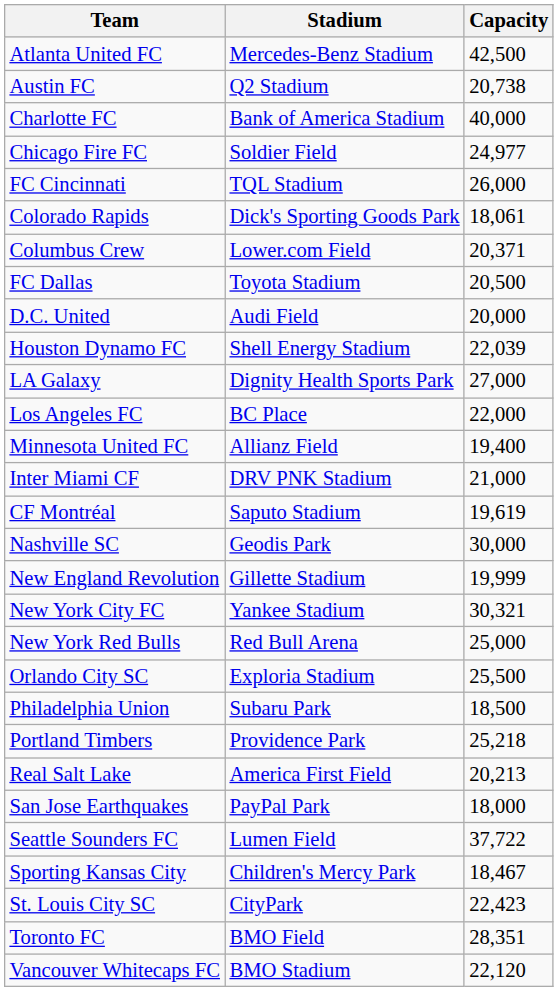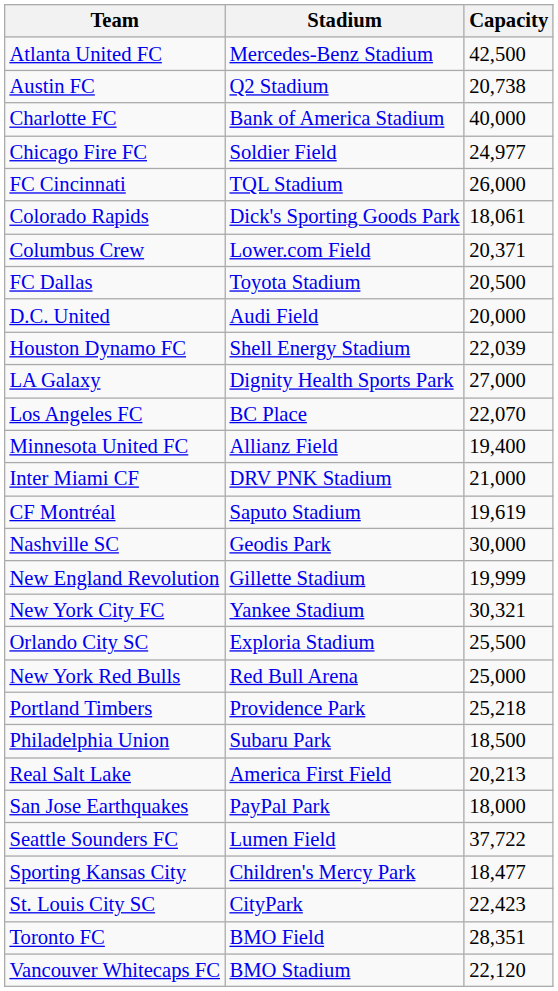 <table class="wikitable sortable" style="text-align:left">
 <tr>
 <th>Team</th>
 <th>Stadium</th>
 <th>Capacity</th>
 </tr>
 <tr>
 <td><a href='#'>Atlanta United FC</a></td>
 <td><a href='#'>Mercedes-Benz Stadium</a></td>
 <td>42,500</td>
 </tr>
 <tr>
 <td><a href='#'>Austin FC</a></td>
 <td><a href='#'>Q2 Stadium</a></td>
 <td>20,738</td>
 </tr>
 <tr>
 <td><a href='#'>Charlotte FC</a></td>
 <td><a href='#'>Bank of America Stadium</a></td>
 <td>40,000</td>
 </tr>
 <tr>
 <td><a href='#'>Chicago Fire FC</a></td>
 <td><a href='#'>Soldier Field</a></td>
 <td>24,977</td>
 </tr>
 <tr>
 <td><a href='#'>FC Cincinnati</a></td>
 <td><a href='#'>TQL Stadium</a></td>
 <td>26,000</td>
 </tr>
 <tr>
 <td><a href='#'>Colorado Rapids</a></td>
 <td><a href='#'>Dick's Sporting Goods Park</a></td>
 <td>18,061</td>
 </tr>
 <tr>
 <td><a href='#'>Columbus Crew</a></td>
 <td><a href='#'>Lower.com Field</a></td>
 <td>20,371</td>
 </tr>
 <tr>
 <td><a href='#'>FC Dallas</a></td>
 <td><a href='#'>Toyota Stadium</a></td>
 <td>20,500</td>
 </tr>
 <tr>
 <td><a href='#'>D.C. United</a></td>
 <td><a href='#'>Audi Field</a></td>
 <td>20,000</td>
 </tr>
 <tr>
 <td><a href='#'>Houston Dynamo FC</a></td>
 <td><a href='#'>Shell Energy Stadium</a></td>
 <td>22,039</td>
 </tr>
 <tr>
 <td><a href='#'>LA Galaxy</a></td>
 <td><a href='#'>Dignity Health Sports Park</a></td>
 <td>27,000</td>
 </tr>
 <tr>
 <td><a href='#'>Los Angeles FC</a></td>
 <td><a href='#'>BC Place</a></td>
-<td>22,000</td>
+<td>22,070</td>
 </tr>
 <tr>
 <td><a href='#'>Minnesota United FC</a></td>
 <td><a href='#'>Allianz Field</a></td>
 <td>19,400</td>
 </tr>
 <tr>
 <td><a href='#'>Inter Miami CF</a></td>
 <td><a href='#'>DRV PNK Stadium</a></td>
 <td>21,000</td>
 </tr>
 <tr>
 <td><a href='#'>CF Montréal</a></td>
 <td><a href='#'>Saputo Stadium</a></td>
 <td>19,619</td>
 </tr>
 <tr>
 <td><a href='#'>Nashville SC</a></td>
 <td><a href='#'>Geodis Park</a></td>
 <td>30,000</td>
 </tr>
 <tr>
 <td><a href='#'>New England Revolution</a></td>
 <td><a href='#'>Gillette Stadium</a></td>
 <td>19,999</td>
 </tr>
 <tr>
 <td><a href='#'>New York City FC</a></td>
 <td><a href='#'>Yankee Stadium</a></td>
 <td>30,321</td>
 </tr>
 <tr>
+<td><a href='#'>Orlando City SC</a></td>
+<td><a href='#'>Exploria Stadium</a></td>
+<td>25,500</td>
+</tr>
+<tr>
 <td><a href='#'>New York Red Bulls</a></td>
 <td><a href='#'>Red Bull Arena</a></td>
 <td>25,000</td>
 </tr>
 <tr>
-<td><a href='#'>Orlando City SC</a></td>
-<td><a href='#'>Exploria Stadium</a></td>
-<td>25,500</td>
+<td><a href='#'>Portland Timbers</a></td>
+<td><a href='#'>Providence Park</a></td>
+<td>25,218</td>
 </tr>
 <tr>
 <td><a href='#'>Philadelphia Union</a></td>
 <td><a href='#'>Subaru Park</a></td>
 <td>18,500</td>
-</tr>
-<tr>
-<td><a href='#'>Portland Timbers</a></td>
-<td><a href='#'>Providence Park</a></td>
-<td>25,218</td>
 </tr>
 <tr>
 <td><a href='#'>Real Salt Lake</a></td>
 <td><a href='#'>America First Field</a></td>
 <td>20,213</td>
 </tr>
 <tr>
 <td><a href='#'>San Jose Earthquakes</a></td>
 <td><a href='#'>PayPal Park</a></td>
 <td>18,000</td>
 </tr>
 <tr>
 <td><a href='#'>Seattle Sounders FC</a></td>
 <td><a href='#'>Lumen Field</a></td>
 <td>37,722</td>
 </tr>
 <tr>
 <td><a href='#'>Sporting Kansas City</a></td>
 <td><a href='#'>Children's Mercy Park</a></td>
-<td>18,467</td>
+<td>18,477</td>
 </tr>
 <tr>
 <td><a href='#'>St. Louis City SC</a></td>
 <td><a href='#'>CityPark</a></td>
 <td>22,423</td>
 </tr>
 <tr>
 <td><a href='#'>Toronto FC</a></td>
 <td><a href='#'>BMO Field</a></td>
 <td>28,351</td>
 </tr>
 <tr>
 <td><a href='#'>Vancouver Whitecaps FC</a></td>
 <td><a href='#'>BMO Stadium</a></td>
 <td>22,120</td>
 </tr>
 </table>
